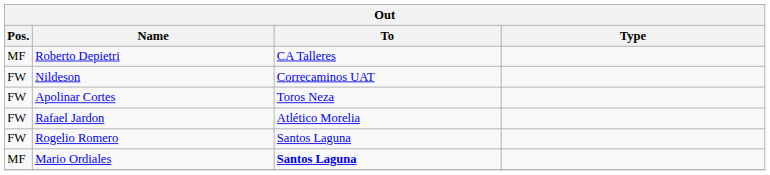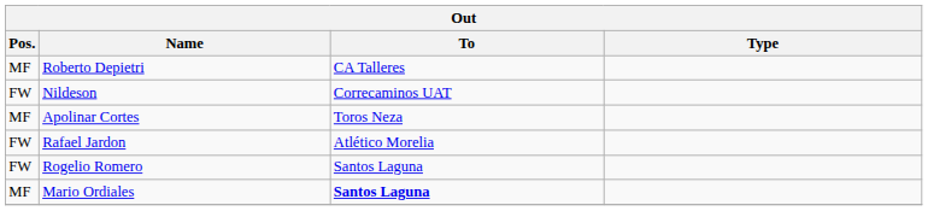 <table class="wikitable" style="font-size:90%;width:99%;">
 <tr>
 <th colspan="4">Out</th>
 </tr>
 <tr>
 <th width=3%>Pos.</th>
 <th width=32%>Name</th>
 <th width=30%>To</th>
 <th width=35%>Type</th>
 </tr>
 <tr>
 <td>MF</td>
 <td><a href='#'>Roberto Depietri</a></td>
 <td><a href='#'>CA Talleres</a></td>
 <td></td>
 </tr>
 <tr>
 <td>FW</td>
 <td><a href='#'>Nildeson</a></td>
 <td><a href='#'>Correcaminos UAT</a></td>
 <td></td>
 </tr>
 <tr>
-<td>FW</td>
+<td>MF</td>
 <td><a href='#'>Apolinar Cortes</a></td>
 <td><a href='#'>Toros Neza</a></td>
 <td></td>
 </tr>
 <tr>
 <td>FW</td>
 <td><a href='#'>Rafael Jardon</a></td>
 <td><a href='#'>Atlético Morelia</a></td>
 <td></td>
 </tr>
 <tr>
 <td>FW</td>
 <td><a href='#'>Rogelio Romero</a></td>
 <td><a href='#'>Santos Laguna</a></td>
 <td></td>
 </tr>
 <tr>
 <td>MF</td>
 <td><a href='#'>Mario Ordiales</a></td>
 <td><strong><a href='#'>Santos Laguna</a></strong></td>
 <td></td>
 </tr>
 <tr>
 </tr>
 </table>
